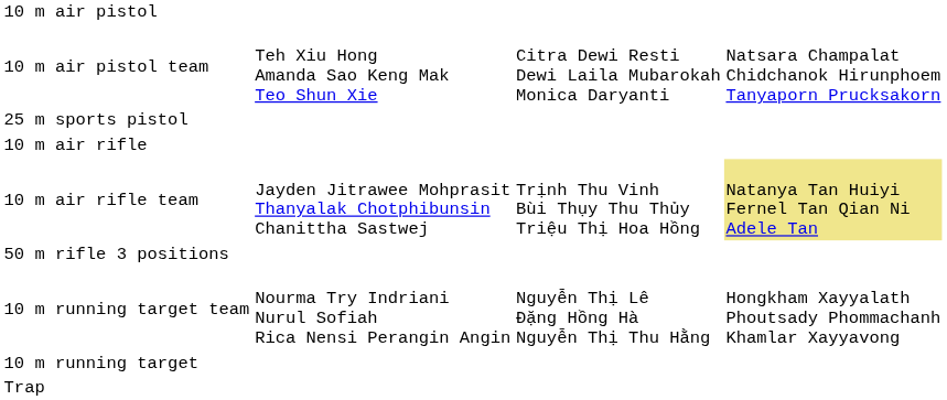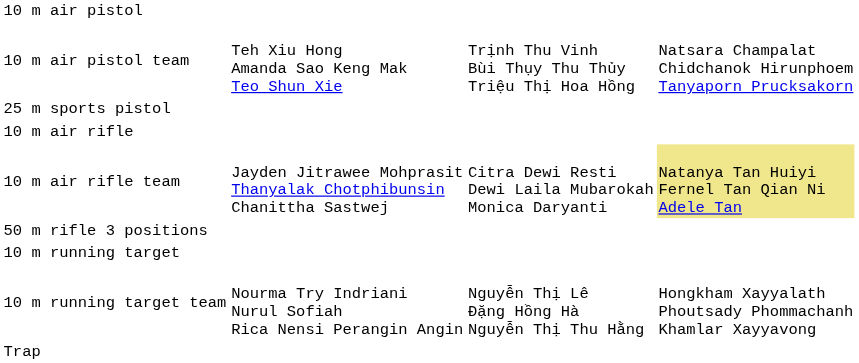 <table>
 <tr>
 <td>10 m air pistol</td>
 <td nowrap></td>
 <td nowrap></td>
 <td></td>
 </tr>
 <tr>
 <td>10 m air pistol team</td>
 <td><br>Teh Xiu Hong<br>Amanda Sao Keng Mak<br><a href='#'>Teo Shun Xie</a></td>
-<td><br>Citra Dewi Resti<br>Dewi Laila Mubarokah<br>Monica Daryanti</td>
+<td><br>Trịnh Thu Vinh<br>Bùi Thụy Thu Thủy<br>Triệu Thị Hoa Hồng</td>
 <td><br>Natsara Champalat<br>Chidchanok Hirunphoem<br><a href='#'>Tanyaporn Prucksakorn</a></td>
 </tr>
 <tr>
 <td>25 m sports pistol</td>
 <td></td>
 <td></td>
 <td></td>
 </tr>
 <tr>
 <td>10 m air rifle</td>
 <td></td>
 <td></td>
 <td></td>
 </tr>
 <tr>
 <td>10 m air rifle team</td>
 <td><br>Jayden Jitrawee Mohprasit<br><a href='#'>Thanyalak Chotphibunsin</a><br>Chanittha Sastwej</td>
-<td><br>Trịnh Thu Vinh<br>Bùi Thụy Thu Thủy<br>Triệu Thị Hoa Hồng</td>
+<td><br>Citra Dewi Resti<br>Dewi Laila Mubarokah<br>Monica Daryanti</td>
 <td style="background: khaki;"><br>Natanya Tan Huiyi<br>Fernel Tan Qian Ni<br><a href='#'>Adele Tan</a></td>
 </tr>
 <tr>
 <td>50 m rifle 3 positions</td>
 <td></td>
 <td nowrap></td>
 <td></td>
 </tr>
 <tr>
+<td>10 m running target</td>
+<td nowrap></td>
+<td></td>
+<td></td>
+</tr>
+<tr>
 <td>10 m running target team</td>
 <td><br>Nourma Try Indriani<br>Nurul Sofiah<br>Rica Nensi Perangin Angin</td>
 <td><br>Nguyễn Thị Lê<br>Đặng Hồng Hà<br>Nguyễn Thị Thu Hằng</td>
 <td nowrap><br>Hongkham Xayyalath<br>Phoutsady Phommachanh<br>Khamlar Xayyavong</td>
-</tr>
-<tr>
-<td>10 m running target</td>
-<td nowrap></td>
-<td></td>
-<td></td>
 </tr>
 <tr>
 <td>Trap</td>
 <td></td>
 <td></td>
 <td></td>
 </tr>
 </table>
